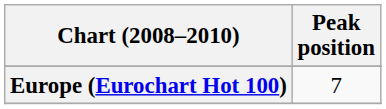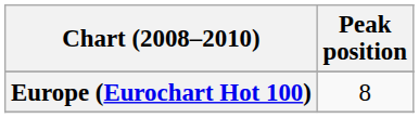 <table class="wikitable sortable plainrowheaders" style="text-align:center">
 <tr>
 <th scope="col">Chart (2008–2010)</th>
 <th scope="col">Peak<br>position</th>
 </tr>
 <tr>
 </tr>
 <tr>
 </tr>
 <tr>
 </tr>
 <tr>
 </tr>
 <tr>
 </tr>
 <tr>
 <th scope="row">Europe (<a href='#'>Eurochart Hot 100</a>)</th>
-<td>7</td>
+<td>8</td>
 </tr>
 <tr>
 </tr>
 <tr>
 </tr>
 <tr>
 </tr>
 <tr>
 </tr>
 <tr>
 </tr>
 <tr>
 </tr>
 <tr>
 </tr>
 <tr>
 </tr>
 <tr>
 </tr>
 <tr>
 </tr>
 <tr>
 </tr>
 <tr>
 </tr>
 <tr>
 </tr>
 <tr>
 </tr>
 <tr>
 </tr>
 <tr>
 </tr>
 <tr>
 </tr>
 </table>
